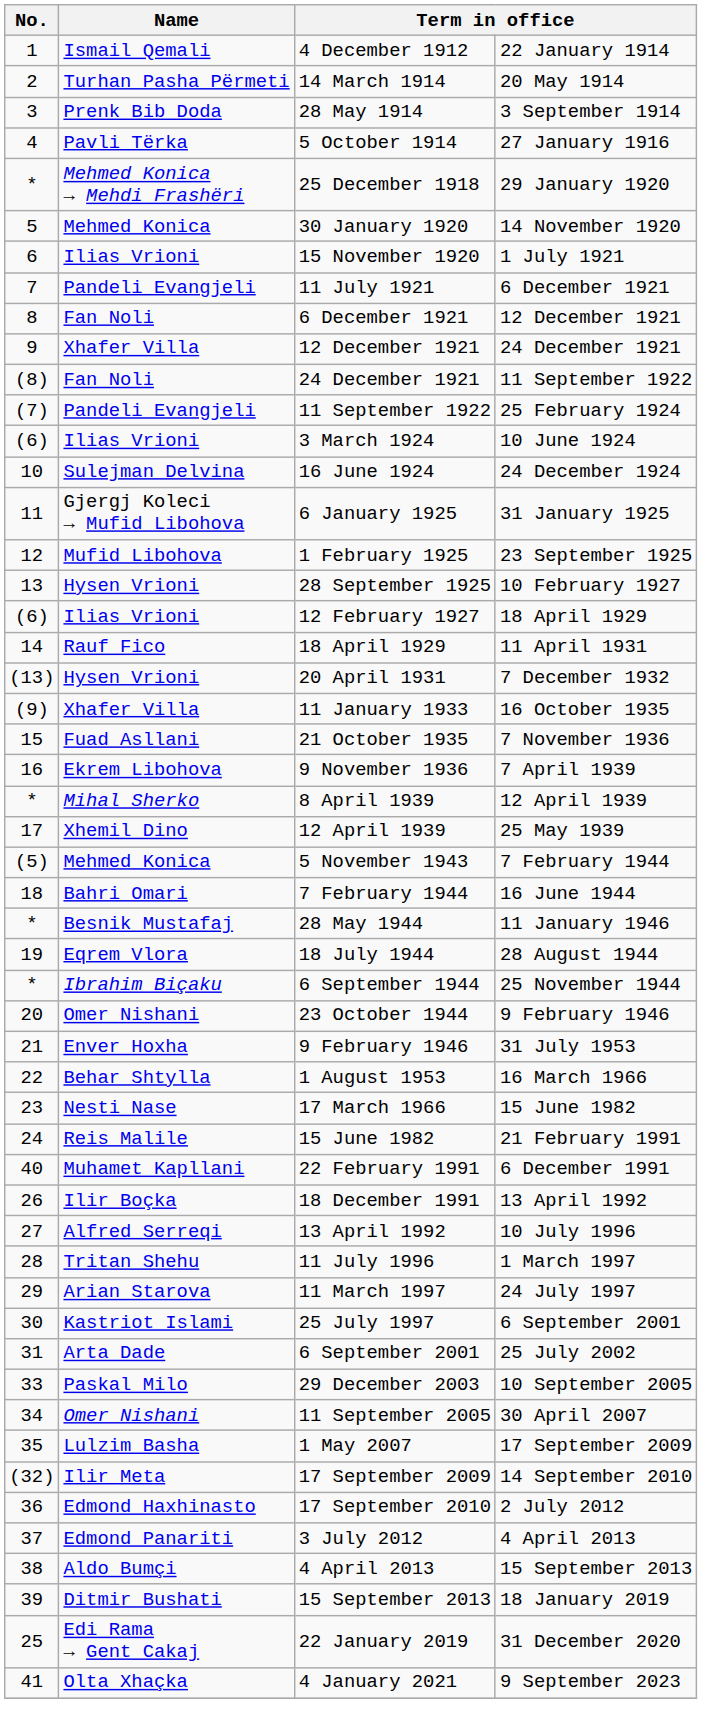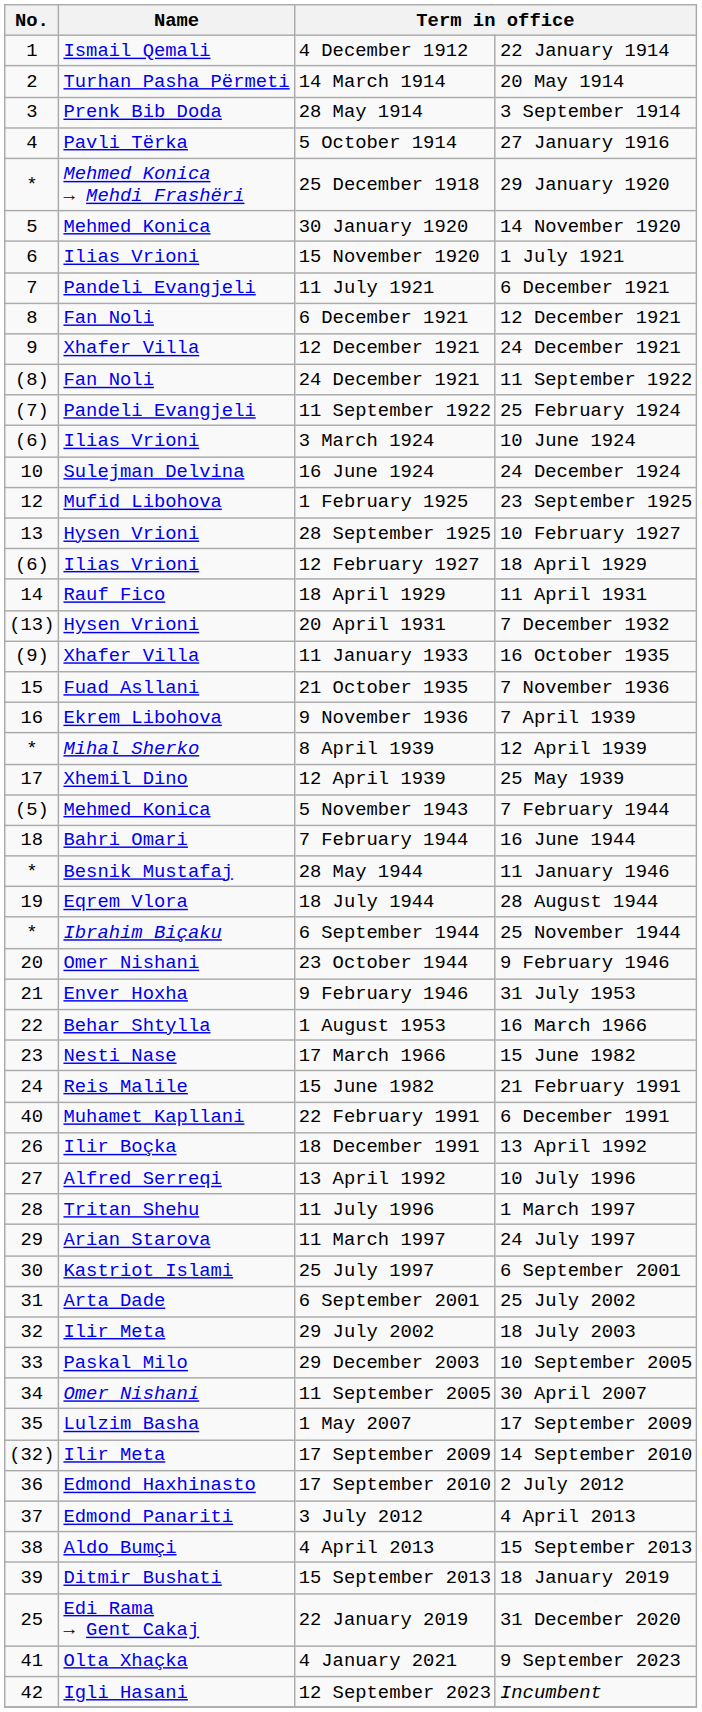 <table class="wikitable">
 <tr style="text-align:center">
 <th>No.</th>
 <th>Name</th>
 <th colspan="2">Term in office</th>
 </tr>
 <tr>
 <td align="center">1</td>
 <td><a href='#'>Ismail Qemali</a></td>
 <td>4 December 1912</td>
 <td>22 January 1914</td>
 </tr>
 <tr>
 <td align="center">2</td>
 <td><a href='#'>Turhan Pasha Përmeti</a></td>
 <td>14 March 1914</td>
 <td>20 May 1914</td>
 </tr>
 <tr>
 <td align="center">3</td>
 <td><a href='#'>Prenk Bib Doda</a></td>
 <td>28 May 1914</td>
 <td>3 September 1914</td>
 </tr>
 <tr>
 <td align="center">4</td>
 <td><a href='#'>Pavli Tërka</a></td>
 <td>5 October 1914</td>
 <td>27 January 1916</td>
 </tr>
 <tr>
 <td align="center">*</td>
 <td><em><a href='#'>Mehmed Konica</a><br>→ <a href='#'>Mehdi Frashëri</a></em></td>
 <td>25 December 1918</td>
 <td>29 January 1920</td>
 </tr>
 <tr>
 <td align="center">5</td>
 <td><a href='#'>Mehmed Konica</a></td>
 <td>30 January 1920</td>
 <td>14 November 1920</td>
 </tr>
 <tr>
 <td align="center">6</td>
 <td><a href='#'>Ilias Vrioni</a></td>
 <td>15 November 1920</td>
 <td>1 July 1921</td>
 </tr>
 <tr>
 <td align="center">7</td>
 <td><a href='#'>Pandeli Evangjeli</a></td>
 <td>11 July 1921</td>
 <td>6 December 1921</td>
 </tr>
 <tr>
 <td align="center">8</td>
 <td><a href='#'>Fan Noli</a></td>
 <td>6 December 1921</td>
 <td>12 December 1921</td>
 </tr>
 <tr>
 <td align="center">9</td>
 <td><a href='#'>Xhafer Villa</a></td>
 <td>12 December 1921</td>
 <td>24 December 1921</td>
 </tr>
 <tr>
 <td align="center">(8)</td>
 <td><a href='#'>Fan Noli</a></td>
 <td>24 December 1921</td>
 <td>11 September 1922</td>
 </tr>
 <tr>
 <td align="center">(7)</td>
 <td><a href='#'>Pandeli Evangjeli</a></td>
 <td>11 September 1922</td>
 <td>25 February 1924</td>
 </tr>
 <tr>
 <td align="center">(6)</td>
 <td><a href='#'>Ilias Vrioni</a></td>
 <td>3 March 1924</td>
 <td>10 June 1924</td>
 </tr>
 <tr>
 <td align="center">10</td>
 <td><a href='#'>Sulejman Delvina</a></td>
 <td>16 June 1924</td>
 <td>24 December 1924</td>
-</tr>
-<tr>
-<td align="center">11</td>
-<td>Gjergj Koleci<br>→ <a href='#'>Mufid Libohova</a></td>
-<td>6 January 1925</td>
-<td>31 January 1925</td>
 </tr>
 <tr>
 <td align="center">12</td>
 <td><a href='#'>Mufid Libohova</a></td>
 <td>1 February 1925</td>
 <td>23 September 1925</td>
 </tr>
 <tr>
 <td align="center">13</td>
 <td><a href='#'>Hysen Vrioni</a></td>
 <td>28 September 1925</td>
 <td>10 February 1927</td>
 </tr>
 <tr>
 <td align="center">(6)</td>
 <td><a href='#'>Ilias Vrioni</a></td>
 <td>12 February 1927</td>
 <td>18 April 1929</td>
 </tr>
 <tr>
 <td align="center">14</td>
 <td><a href='#'>Rauf Fico</a></td>
 <td>18 April 1929</td>
 <td>11 April 1931</td>
 </tr>
 <tr>
 <td align="center">(13)</td>
 <td><a href='#'>Hysen Vrioni</a></td>
 <td>20 April 1931</td>
 <td>7 December 1932</td>
 </tr>
 <tr>
 <td align="center">(9)</td>
 <td><a href='#'>Xhafer Villa</a></td>
 <td>11 January 1933</td>
 <td>16 October 1935</td>
 </tr>
 <tr>
 <td align="center">15</td>
 <td><a href='#'>Fuad Asllani</a></td>
 <td>21 October 1935</td>
 <td>7 November 1936</td>
 </tr>
 <tr>
 <td align="center">16</td>
 <td><a href='#'>Ekrem Libohova</a></td>
 <td>9 November 1936</td>
 <td>7 April 1939</td>
 </tr>
 <tr>
 <td align="center">*</td>
 <td><em><a href='#'>Mihal Sherko</a></em></td>
 <td>8 April 1939</td>
 <td>12 April 1939</td>
 </tr>
 <tr>
 <td align="center">17</td>
 <td><a href='#'>Xhemil Dino</a></td>
 <td>12 April 1939</td>
 <td>25 May 1939</td>
 </tr>
 <tr>
 <td align="center">(5)</td>
 <td><a href='#'>Mehmed Konica</a></td>
 <td>5 November 1943</td>
 <td>7 February 1944</td>
 </tr>
 <tr>
 <td align="center">18</td>
 <td><a href='#'>Bahri Omari</a></td>
 <td>7 February 1944</td>
 <td>16 June 1944</td>
 </tr>
 <tr>
 <td align="center">*</td>
 <td><a href='#'>Besnik Mustafaj</a></td>
 <td>28 May 1944</td>
 <td>11 January 1946</td>
 </tr>
 <tr>
 <td align="center">19</td>
 <td><a href='#'>Eqrem Vlora</a></td>
 <td>18 July 1944</td>
 <td>28 August 1944</td>
 </tr>
 <tr>
 <td align="center">*</td>
 <td><em><a href='#'>Ibrahim Biçaku</a></em></td>
 <td>6 September 1944</td>
 <td>25 November 1944</td>
 </tr>
 <tr>
 <td align="center">20</td>
 <td><a href='#'>Omer Nishani</a></td>
 <td>23 October 1944</td>
 <td>9 February 1946</td>
 </tr>
 <tr>
 <td align="center">21</td>
 <td><a href='#'>Enver Hoxha</a></td>
 <td>9 February 1946</td>
 <td>31 July 1953</td>
 </tr>
 <tr>
 <td align="center">22</td>
 <td><a href='#'>Behar Shtylla</a></td>
 <td>1 August 1953</td>
 <td>16 March 1966</td>
 </tr>
 <tr>
 <td align="center">23</td>
 <td><a href='#'>Nesti Nase</a></td>
 <td>17 March 1966</td>
 <td>15 June 1982</td>
 </tr>
 <tr>
 <td align="center">24</td>
 <td><a href='#'>Reis Malile</a></td>
 <td>15 June 1982</td>
 <td>21 February 1991</td>
 </tr>
 <tr>
 <td align="center">40</td>
 <td><a href='#'>Muhamet Kapllani</a></td>
 <td>22 February 1991</td>
 <td>6 December 1991</td>
 </tr>
 <tr>
 <td align="center">26</td>
 <td><a href='#'>Ilir Boçka</a></td>
 <td>18 December 1991</td>
 <td>13 April 1992</td>
 </tr>
 <tr>
 <td align="center">27</td>
 <td><a href='#'>Alfred Serreqi</a></td>
 <td>13 April 1992</td>
 <td>10 July 1996</td>
 </tr>
 <tr>
 <td align="center">28</td>
 <td><a href='#'>Tritan Shehu</a></td>
 <td>11 July 1996</td>
 <td>1 March 1997</td>
 </tr>
 <tr>
 <td align="center">29</td>
 <td><a href='#'>Arian Starova</a></td>
 <td>11 March 1997</td>
 <td>24 July 1997</td>
 </tr>
 <tr>
 <td align="center">30</td>
 <td><a href='#'>Kastriot Islami</a></td>
 <td>25 July 1997</td>
 <td>6 September 2001</td>
 </tr>
 <tr>
 <td align="center">31</td>
 <td><a href='#'>Arta Dade</a></td>
 <td>6 September 2001</td>
 <td>25 July 2002</td>
 </tr>
 <tr>
+<td align="center">32</td>
+<td><a href='#'>Ilir Meta</a></td>
+<td>29 July 2002</td>
+<td>18 July 2003</td>
+</tr>
+<tr>
 <td align="center">33</td>
 <td><a href='#'>Paskal Milo</a></td>
 <td>29 December 2003</td>
 <td>10 September 2005</td>
 </tr>
 <tr>
 <td align="center">34</td>
 <td><em><a href='#'>Omer Nishani</a></em></td>
 <td>11 September 2005</td>
 <td>30 April 2007</td>
 </tr>
 <tr>
 <td align="center">35</td>
 <td><a href='#'>Lulzim Basha</a></td>
 <td>1 May 2007</td>
 <td>17 September 2009</td>
 </tr>
 <tr>
 <td align="center">(32)</td>
 <td><a href='#'>Ilir Meta</a></td>
 <td>17 September 2009</td>
 <td>14 September 2010</td>
 </tr>
 <tr>
 <td align="center">36</td>
 <td><a href='#'>Edmond Haxhinasto</a></td>
 <td>17 September 2010</td>
 <td>2 July 2012</td>
 </tr>
 <tr>
 <td align="center">37</td>
 <td><a href='#'>Edmond Panariti</a></td>
 <td>3 July 2012</td>
 <td>4 April 2013</td>
 </tr>
 <tr>
 <td align="center">38</td>
 <td><a href='#'>Aldo Bumçi</a></td>
 <td>4 April 2013</td>
 <td>15 September 2013</td>
 </tr>
 <tr>
 <td align="center">39</td>
 <td><a href='#'>Ditmir Bushati</a></td>
 <td>15 September 2013</td>
 <td>18 January 2019</td>
 </tr>
 <tr>
 <td align="center">25</td>
 <td><a href='#'>Edi Rama</a><br>→ <a href='#'>Gent Cakaj</a></td>
 <td>22 January 2019</td>
 <td>31 December 2020</td>
 </tr>
 <tr>
 <td align="center">41</td>
 <td><a href='#'>Olta Xhaçka</a></td>
 <td>4 January 2021</td>
 <td>9 September 2023</td>
 </tr>
 <tr>
+<td align="center">42</td>
+<td><a href='#'>Igli Hasani</a></td>
+<td>12 September 2023</td>
+<td><em>Incumbent</em></td>
+</tr>
+<tr>
 </tr>
 </table>
